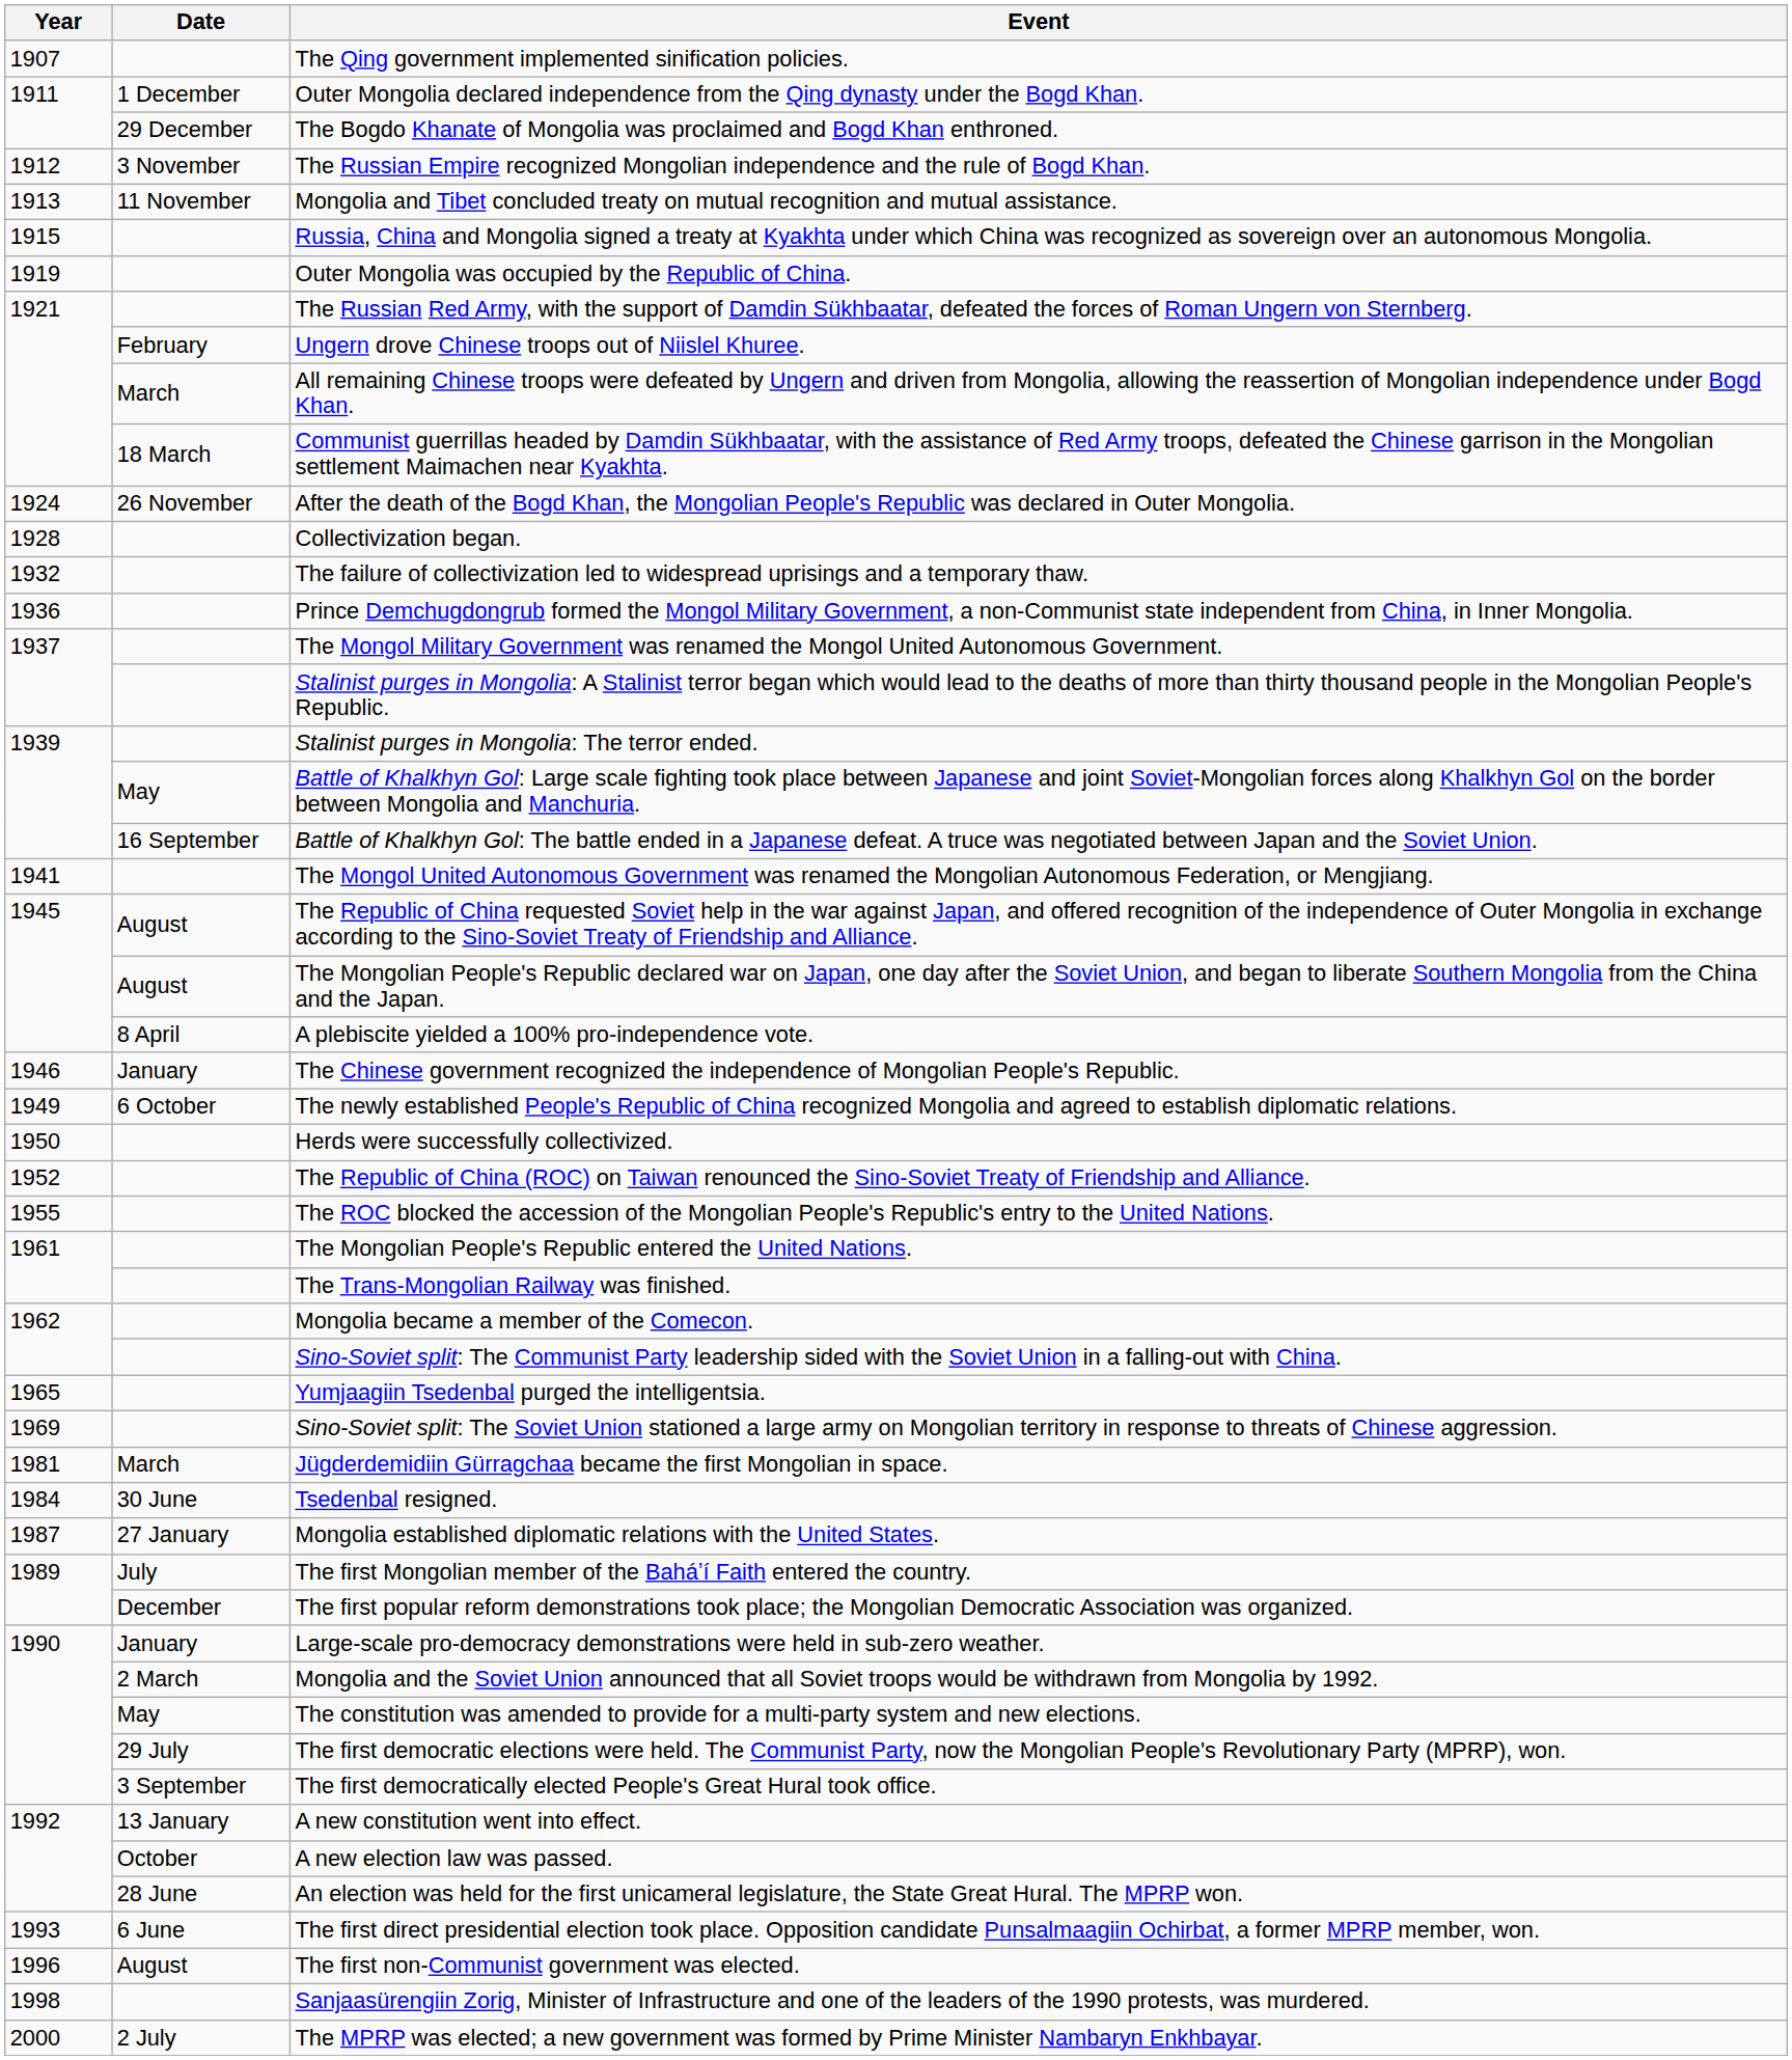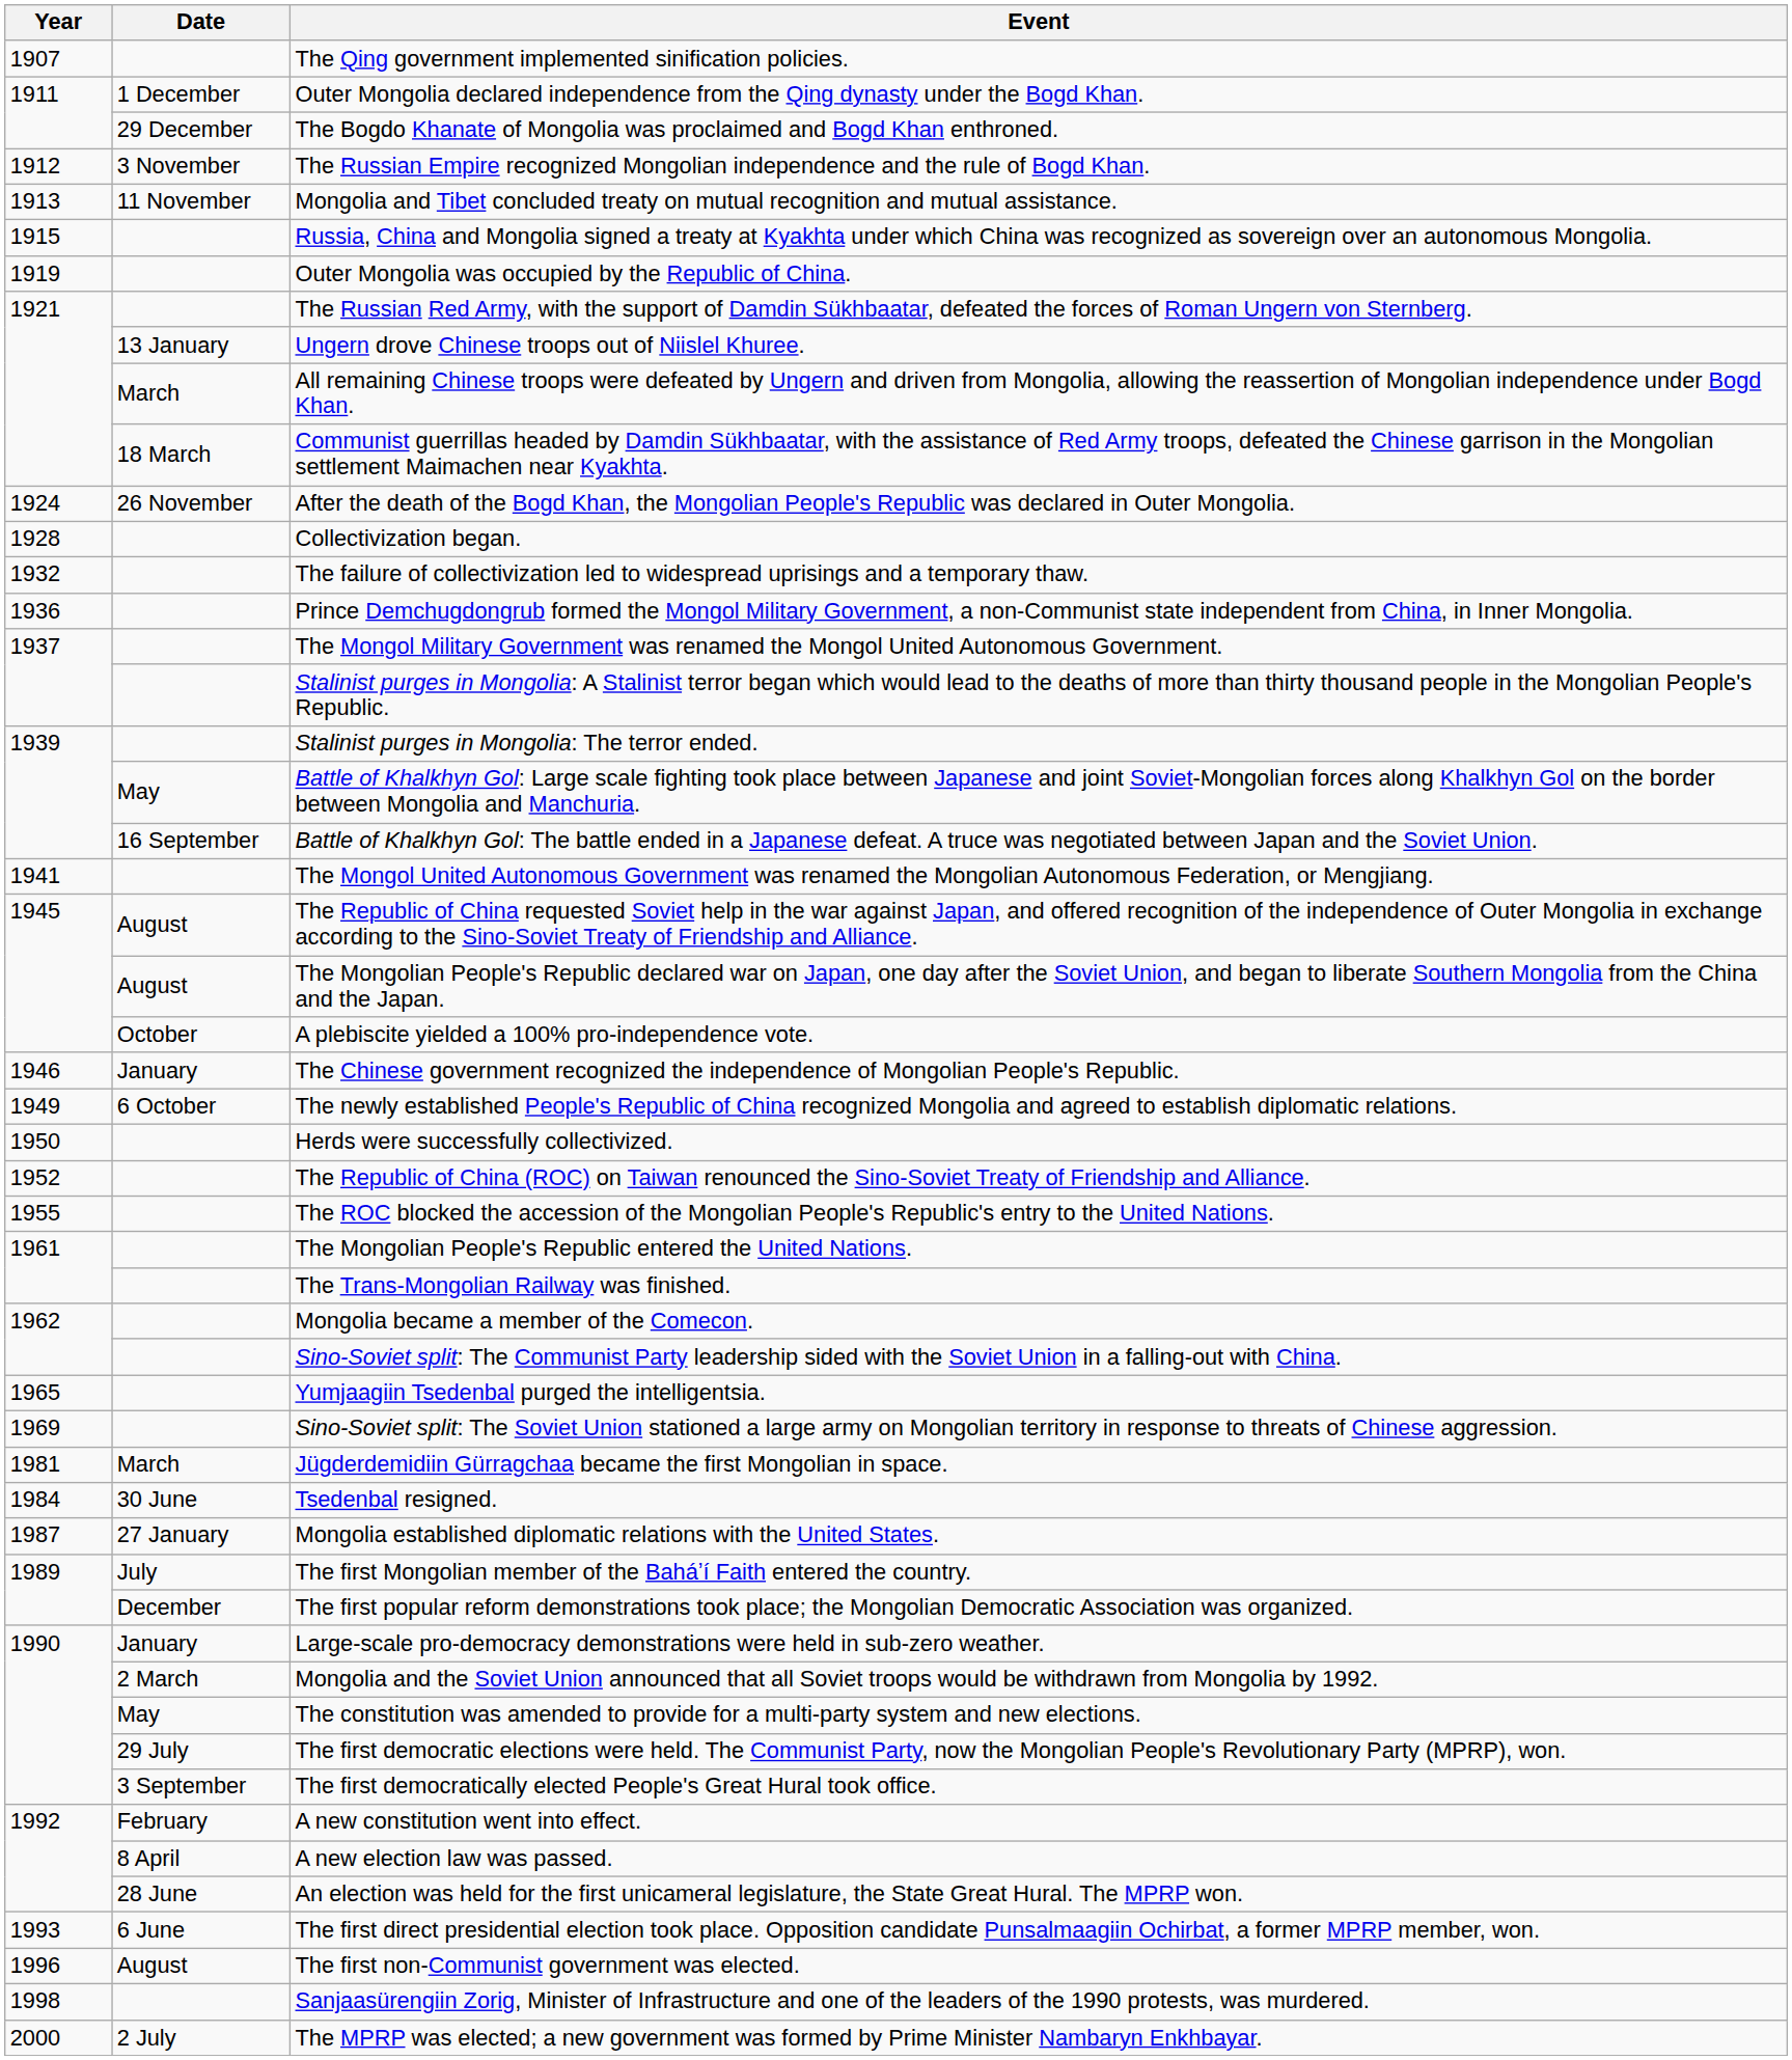 <table class="wikitable" width="100%">
 <tr>
 <th style="width:6%">Year</th>
 <th style="width:10%">Date</th>
 <th>Event</th>
 </tr>
 <tr>
 <td>1907</td>
 <td></td>
 <td>The <a href='#'>Qing</a> government implemented sinification policies.</td>
 </tr>
 <tr>
 <td rowspan="2" valign="top">1911</td>
 <td>1 December</td>
 <td>Outer Mongolia declared independence from the <a href='#'>Qing dynasty</a> under the <a href='#'>Bogd Khan</a>.</td>
 </tr>
 <tr>
 <td>29 December</td>
 <td>The Bogdo <a href='#'>Khanate</a> of Mongolia was proclaimed and <a href='#'>Bogd Khan</a> enthroned.</td>
 </tr>
 <tr>
 <td>1912</td>
 <td>3 November</td>
 <td>The <a href='#'>Russian Empire</a> recognized Mongolian independence and the rule of <a href='#'>Bogd Khan</a>.</td>
 </tr>
 <tr>
 <td>1913</td>
 <td>11 November</td>
 <td>Mongolia and <a href='#'>Tibet</a> concluded treaty on mutual recognition and mutual assistance.</td>
 </tr>
 <tr>
 <td>1915</td>
 <td></td>
 <td><a href='#'>Russia</a>, <a href='#'>China</a> and Mongolia signed a treaty at <a href='#'>Kyakhta</a> under which China was recognized as sovereign over an autonomous Mongolia.</td>
 </tr>
 <tr>
 <td>1919</td>
 <td></td>
 <td>Outer Mongolia was occupied by the <a href='#'>Republic of China</a>.</td>
 </tr>
 <tr>
 <td rowspan="4" valign="top">1921</td>
 <td></td>
 <td>The <a href='#'>Russian</a> <a href='#'>Red Army</a>, with the support of <a href='#'>Damdin Sükhbaatar</a>, defeated the forces of <a href='#'>Roman Ungern von Sternberg</a>.</td>
 </tr>
 <tr>
-<td>February</td>
+<td>13 January</td>
 <td><a href='#'>Ungern</a> drove <a href='#'>Chinese</a> troops out of <a href='#'>Niislel Khuree</a>.</td>
 </tr>
 <tr>
 <td>March</td>
 <td>All remaining <a href='#'>Chinese</a> troops were defeated by <a href='#'>Ungern</a> and driven from Mongolia, allowing the reassertion of Mongolian independence under <a href='#'>Bogd Khan</a>.</td>
 </tr>
 <tr>
 <td>18 March</td>
 <td><a href='#'>Communist</a> guerrillas headed by <a href='#'>Damdin Sükhbaatar</a>, with the assistance of <a href='#'>Red Army</a> troops, defeated the <a href='#'>Chinese</a> garrison in the Mongolian settlement Maimachen near <a href='#'>Kyakhta</a>.</td>
 </tr>
 <tr>
 <td>1924</td>
 <td>26 November</td>
 <td>After the death of the <a href='#'>Bogd Khan</a>, the <a href='#'>Mongolian People's Republic</a> was declared in Outer Mongolia.</td>
 </tr>
 <tr>
 <td>1928</td>
 <td></td>
 <td>Collectivization began.</td>
 </tr>
 <tr>
 <td>1932</td>
 <td></td>
 <td>The failure of collectivization led to widespread uprisings and a temporary thaw.</td>
 </tr>
 <tr>
 <td>1936</td>
 <td></td>
 <td>Prince <a href='#'>Demchugdongrub</a> formed the <a href='#'>Mongol Military Government</a>, a non-Communist state independent from <a href='#'>China</a>, in Inner Mongolia.</td>
 </tr>
 <tr>
 <td rowspan="2" valign="top">1937</td>
 <td></td>
 <td>The <a href='#'>Mongol Military Government</a> was renamed the Mongol United Autonomous Government.</td>
 </tr>
 <tr>
 <td></td>
 <td><em><a href='#'>Stalinist purges in Mongolia</a></em>: A <a href='#'>Stalinist</a> terror began which would lead to the deaths of more than thirty thousand people in the Mongolian People's Republic.</td>
 </tr>
 <tr>
 <td rowspan="3" valign="top">1939</td>
 <td></td>
 <td><em>Stalinist purges in Mongolia</em>: The terror ended.</td>
 </tr>
 <tr>
 <td>May</td>
 <td><em><a href='#'>Battle of Khalkhyn Gol</a></em>: Large scale fighting took place between <a href='#'>Japanese</a> and joint <a href='#'>Soviet</a>-Mongolian forces along <a href='#'>Khalkhyn Gol</a> on the border between Mongolia and <a href='#'>Manchuria</a>.</td>
 </tr>
 <tr>
 <td>16 September</td>
 <td><em>Battle of Khalkhyn Gol</em>:  The battle ended in a <a href='#'>Japanese</a> defeat.  A truce was negotiated between Japan and the <a href='#'>Soviet Union</a>.</td>
 </tr>
 <tr>
 <td>1941</td>
 <td></td>
 <td>The <a href='#'>Mongol United Autonomous Government</a> was renamed the Mongolian Autonomous Federation, or Mengjiang.</td>
 </tr>
 <tr>
 <td rowspan="3" valign="top">1945</td>
 <td>August</td>
 <td>The <a href='#'>Republic of China</a> requested <a href='#'>Soviet</a> help in the war against <a href='#'>Japan</a>, and offered recognition of the independence of Outer Mongolia in exchange according to the <a href='#'>Sino-Soviet Treaty of Friendship and Alliance</a>.</td>
 </tr>
 <tr>
 <td>August</td>
 <td>The Mongolian People's Republic declared war on <a href='#'>Japan</a>, one day after the <a href='#'>Soviet Union</a>, and began to liberate <a href='#'>Southern Mongolia</a> from the China and the Japan.</td>
 </tr>
 <tr>
-<td>8 April</td>
+<td>October</td>
 <td>A plebiscite yielded a 100% pro-independence vote.</td>
 </tr>
 <tr>
 <td>1946</td>
 <td>January</td>
 <td>The <a href='#'>Chinese</a> government recognized the independence of Mongolian People's Republic.</td>
 </tr>
 <tr>
 <td>1949</td>
 <td>6 October</td>
 <td>The newly established <a href='#'>People's Republic of China</a> recognized Mongolia and agreed to establish diplomatic relations.</td>
 </tr>
 <tr>
 <td>1950</td>
 <td></td>
 <td>Herds were successfully collectivized.</td>
 </tr>
 <tr>
 <td>1952</td>
 <td></td>
 <td>The <a href='#'>Republic of China (ROC)</a> on <a href='#'>Taiwan</a> renounced the <a href='#'>Sino-Soviet Treaty of Friendship and Alliance</a>.</td>
 </tr>
 <tr>
 <td>1955</td>
 <td></td>
 <td>The <a href='#'>ROC</a> blocked the accession of the Mongolian People's Republic's entry to the <a href='#'>United Nations</a>.</td>
 </tr>
 <tr>
 <td rowspan="2" valign="top">1961</td>
 <td></td>
 <td>The Mongolian People's Republic entered the <a href='#'>United Nations</a>.</td>
 </tr>
 <tr>
 <td></td>
 <td>The <a href='#'>Trans-Mongolian Railway</a> was finished.</td>
 </tr>
 <tr>
 <td rowspan="2" valign="top">1962</td>
 <td></td>
 <td>Mongolia became a member of the <a href='#'>Comecon</a>.</td>
 </tr>
 <tr>
 <td></td>
 <td><em><a href='#'>Sino-Soviet split</a></em>: The <a href='#'>Communist Party</a> leadership sided with the <a href='#'>Soviet Union</a> in a falling-out with <a href='#'>China</a>.</td>
 </tr>
 <tr>
 <td>1965</td>
 <td></td>
 <td><a href='#'>Yumjaagiin Tsedenbal</a> purged the intelligentsia.</td>
 </tr>
 <tr>
 <td>1969</td>
 <td></td>
 <td><em>Sino-Soviet split</em>: The <a href='#'>Soviet Union</a> stationed a large army on Mongolian territory in response to threats of <a href='#'>Chinese</a> aggression.</td>
 </tr>
 <tr>
 <td>1981</td>
 <td>March</td>
 <td><a href='#'>Jügderdemidiin Gürragchaa</a> became the first Mongolian in space.</td>
 </tr>
 <tr>
 <td>1984</td>
 <td>30 June</td>
 <td><a href='#'>Tsedenbal</a> resigned.</td>
 </tr>
 <tr>
 <td>1987</td>
 <td>27 January</td>
 <td>Mongolia established diplomatic relations with the <a href='#'>United States</a>.</td>
 </tr>
 <tr>
 <td rowspan="2" valign="top">1989</td>
 <td>July</td>
 <td>The first Mongolian member of the <a href='#'>Baháʼí Faith</a> entered the country.</td>
 </tr>
 <tr>
 <td>December</td>
 <td>The first popular reform demonstrations took place; the Mongolian Democratic Association was organized.</td>
 </tr>
 <tr>
 <td rowspan="5" valign="top">1990</td>
 <td>January</td>
 <td>Large-scale pro-democracy demonstrations were held in sub-zero weather.</td>
 </tr>
 <tr>
 <td>2 March</td>
 <td>Mongolia and the <a href='#'>Soviet Union</a> announced that all Soviet troops would be withdrawn from Mongolia by 1992.</td>
 </tr>
 <tr>
 <td>May</td>
 <td>The constitution was amended to provide for a multi-party system and new elections.</td>
 </tr>
 <tr>
 <td>29 July</td>
 <td>The first democratic elections were held. The <a href='#'>Communist Party</a>, now the Mongolian People's Revolutionary Party (MPRP), won.</td>
 </tr>
 <tr>
 <td>3 September</td>
 <td>The first democratically elected People's Great Hural took office.</td>
 </tr>
 <tr>
 <td rowspan="3" valign="top">1992</td>
-<td>13 January</td>
+<td>February</td>
 <td>A new constitution went into effect.</td>
 </tr>
 <tr>
-<td>October</td>
+<td>8 April</td>
 <td>A new election law was passed.</td>
 </tr>
 <tr>
 <td>28 June</td>
 <td>An election was held for the first unicameral legislature, the State Great Hural. The <a href='#'>MPRP</a> won.</td>
 </tr>
 <tr>
 <td>1993</td>
 <td>6 June</td>
 <td>The first direct presidential election took place. Opposition candidate <a href='#'>Punsalmaagiin Ochirbat</a>, a former <a href='#'>MPRP</a> member, won.</td>
 </tr>
 <tr>
 <td>1996</td>
 <td>August</td>
 <td>The first non-<a href='#'>Communist</a> government was elected.</td>
 </tr>
 <tr>
 <td>1998</td>
 <td></td>
 <td><a href='#'>Sanjaasürengiin Zorig</a>, Minister of Infrastructure and one of the leaders of the 1990 protests, was murdered.</td>
 </tr>
 <tr>
 <td>2000</td>
 <td>2 July</td>
 <td>The <a href='#'>MPRP</a> was elected; a new government was formed by Prime Minister <a href='#'>Nambaryn Enkhbayar</a>.</td>
 </tr>
 </table>
